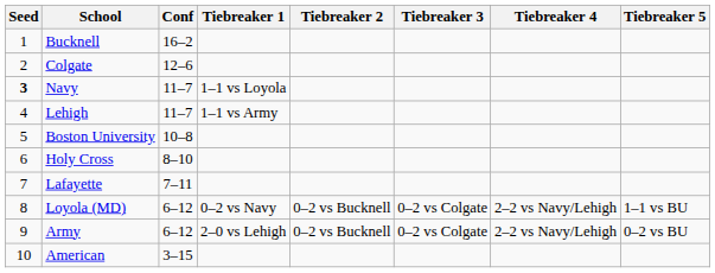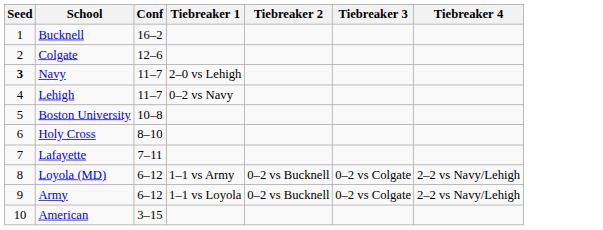 <table class="wikitable" style="text-align:center">
 <tr>
 <th>Seed</th>
 <th>School</th>
 <th>Conf</th>
 <th>Tiebreaker 1</th>
 <th>Tiebreaker 2</th>
 <th>Tiebreaker 3</th>
 <th>Tiebreaker 4</th>
-<th>Tiebreaker 5</th>
 </tr>
 <tr>
 <td>1</td>
 <td align=left><a href='#'>Bucknell</a></td>
 <td>16–2</td>
-<td></td>
 <td></td>
 <td></td>
 <td></td>
 <td></td>
 </tr>
 <tr>
 <td>2</td>
 <td align=left><a href='#'>Colgate</a></td>
 <td>12–6</td>
 <td></td>
 <td></td>
 <td></td>
 <td></td>
-<td></td>
 </tr>
 <tr>
 <td><strong>3</strong></td>
 <td align=left><a href='#'>Navy</a></td>
 <td>11–7</td>
-<td align=left>1–1 vs Loyola</td>
-<td></td>
+<td align=left>2–0 vs Lehigh</td>
 <td></td>
 <td></td>
 <td></td>
 </tr>
 <tr>
 <td>4</td>
 <td align=left><a href='#'>Lehigh</a></td>
 <td>11–7</td>
-<td align=left>1–1 vs Army</td>
-<td></td>
+<td align=left>0–2 vs Navy</td>
 <td></td>
 <td></td>
 <td></td>
 </tr>
 <tr>
 <td>5</td>
 <td align=left><a href='#'>Boston University</a></td>
 <td>10–8</td>
-<td></td>
 <td></td>
 <td></td>
 <td></td>
 <td></td>
 </tr>
 <tr>
 <td>6</td>
 <td align=left><a href='#'>Holy Cross</a></td>
 <td>8–10</td>
 <td></td>
 <td></td>
 <td></td>
 <td></td>
-<td></td>
 </tr>
 <tr>
 <td>7</td>
 <td align=left><a href='#'>Lafayette</a></td>
 <td>7–11</td>
 <td></td>
 <td></td>
 <td></td>
 <td></td>
-<td></td>
 </tr>
 <tr>
 <td>8</td>
 <td align=left><a href='#'>Loyola (MD)</a></td>
 <td>6–12</td>
-<td align=left>0–2 vs Navy</td>
+<td align=left>1–1 vs Army</td>
 <td align=left>0–2 vs Bucknell</td>
 <td align=left>0–2 vs Colgate</td>
 <td align=left>2–2 vs Navy/Lehigh</td>
-<td align=left>1–1 vs BU</td>
 </tr>
 <tr>
 <td>9</td>
 <td align=left><a href='#'>Army</a></td>
 <td>6–12</td>
-<td align=left>2–0 vs Lehigh</td>
+<td align=left>1–1 vs Loyola</td>
 <td align=left>0–2 vs Bucknell</td>
 <td align=left>0–2 vs Colgate</td>
 <td align=left>2–2 vs Navy/Lehigh</td>
-<td align=left>0–2 vs BU</td>
 </tr>
 <tr>
 <td>10</td>
 <td align=left><a href='#'>American</a></td>
 <td>3–15</td>
 <td></td>
 <td></td>
 <td></td>
 <td></td>
-<td></td>
 </tr>
 </table>
